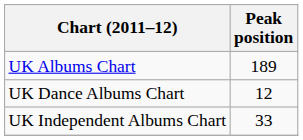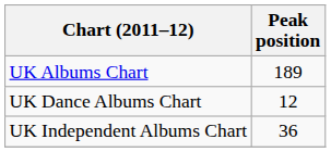 <table class="wikitable sortable">
 <tr>
 <th scope="col">Chart (2011–12)</th>
 <th scope="col">Peak<br>position</th>
 </tr>
 <tr>
 <td align="left"><a href='#'>UK Albums Chart</a></td>
 <td align="center">189</td>
 </tr>
 <tr>
 <td align="left">UK Dance Albums Chart</td>
 <td align="center">12</td>
 </tr>
 <tr>
 <td align="left">UK Independent Albums Chart</td>
-<td align="center">33</td>
+<td align="center">36</td>
 </tr>
 <tr>
 </tr>
 </table>
